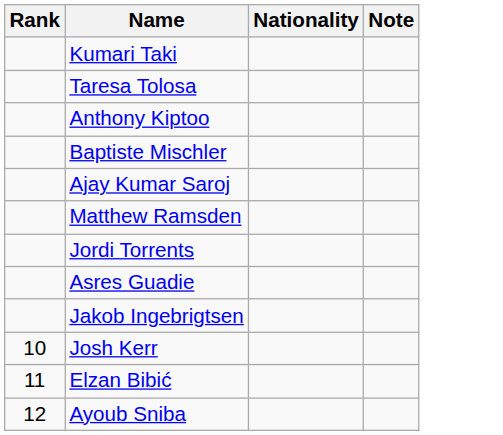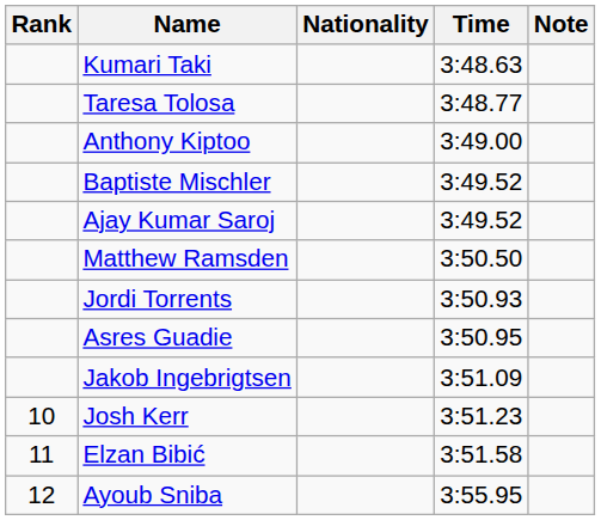 <table class="wikitable sortable" style="text-align:center">
 <tr>
 <th>Rank</th>
 <th>Name</th>
 <th>Nationality</th>
+<th>Time</th>
 <th>Note</th>
 </tr>
 <tr>
 <td></td>
 <td align=left><a href='#'>Kumari Taki</a></td>
 <td align=left></td>
+<td>3:48.63</td>
 <td></td>
 </tr>
 <tr>
 <td></td>
 <td align=left><a href='#'>Taresa Tolosa</a></td>
 <td align=left></td>
+<td>3:48.77</td>
 <td></td>
 </tr>
 <tr>
 <td></td>
 <td align=left><a href='#'>Anthony Kiptoo</a></td>
 <td align=left></td>
+<td>3:49.00</td>
 <td></td>
 </tr>
 <tr>
 <td></td>
 <td align=left><a href='#'>Baptiste Mischler</a></td>
 <td align=left></td>
+<td>3:49.52</td>
 <td></td>
 </tr>
 <tr>
 <td></td>
 <td align=left><a href='#'>Ajay Kumar Saroj</a></td>
 <td align=left></td>
+<td>3:49.52</td>
 <td></td>
 </tr>
 <tr>
 <td></td>
 <td align=left><a href='#'>Matthew Ramsden</a></td>
 <td align=left></td>
+<td>3:50.50</td>
 <td></td>
 </tr>
 <tr>
 <td></td>
 <td align=left><a href='#'>Jordi Torrents</a></td>
 <td align=left></td>
+<td>3:50.93</td>
 <td></td>
 </tr>
 <tr>
 <td></td>
 <td align=left><a href='#'>Asres Guadie</a></td>
 <td align=left></td>
+<td>3:50.95</td>
 <td></td>
 </tr>
 <tr>
 <td></td>
 <td align=left><a href='#'>Jakob Ingebrigtsen</a></td>
 <td align=left></td>
+<td>3:51.09</td>
 <td></td>
 </tr>
 <tr>
 <td>10</td>
 <td align=left><a href='#'>Josh Kerr</a></td>
 <td align=left></td>
+<td>3:51.23</td>
 <td></td>
 </tr>
 <tr>
 <td>11</td>
 <td align=left><a href='#'>Elzan Bibić</a></td>
 <td align=left></td>
+<td>3:51.58</td>
 <td></td>
 </tr>
 <tr>
 <td>12</td>
 <td align=left><a href='#'>Ayoub Sniba</a></td>
 <td align=left></td>
+<td>3:55.95</td>
 <td></td>
 </tr>
 </table>
